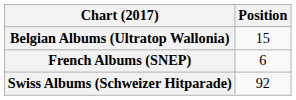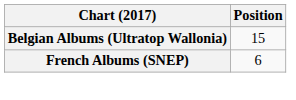 <table class="wikitable sortable plainrowheaders" style="text-align:center">
 <tr>
 <th scope="col">Chart (2017)</th>
 <th scope="col">Position</th>
 </tr>
 <tr>
 <th scope="row">Belgian Albums (Ultratop Wallonia)</th>
 <td>15</td>
 </tr>
 <tr>
 <th scope="row">French Albums (SNEP)</th>
 <td>6</td>
 </tr>
-<tr>
-<th scope="row">Swiss Albums (Schweizer Hitparade)</th>
-<td>92</td>
-</tr>
 </table>
